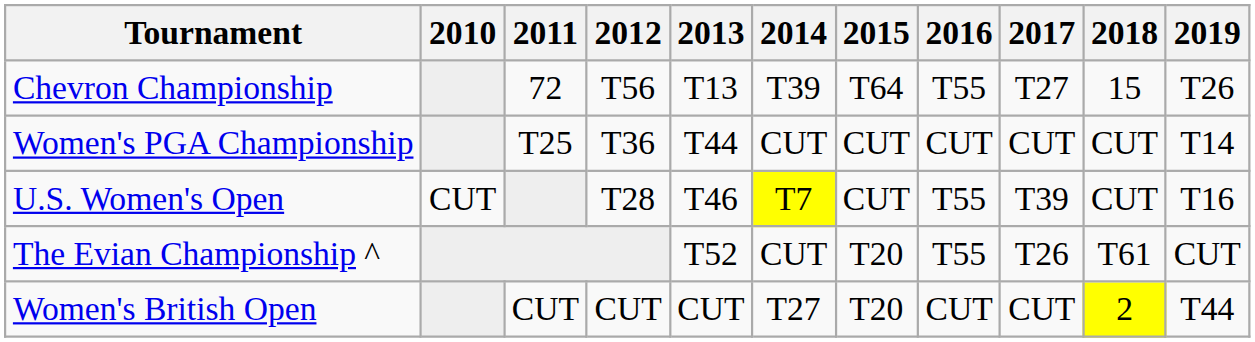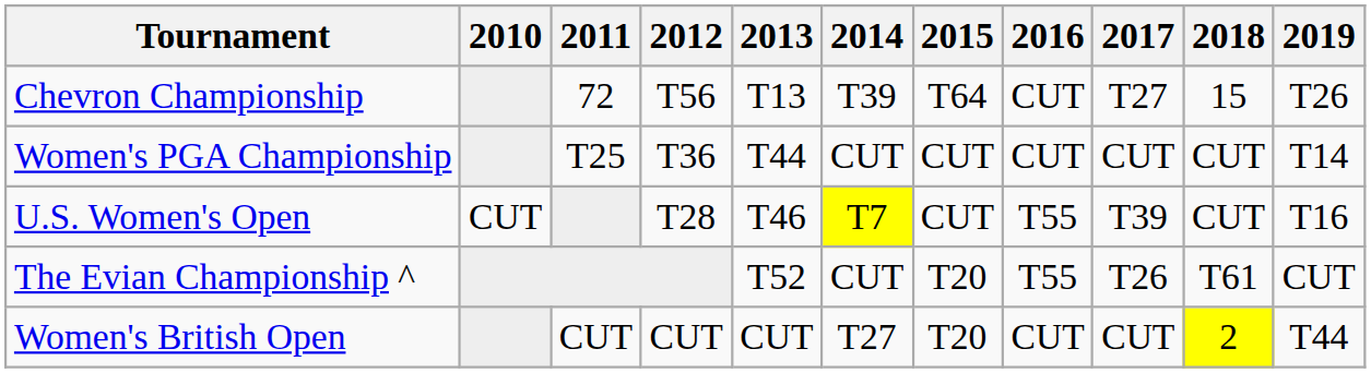 <table class="wikitable" style="font-size:95%;text-align:center;">
 <tr>
 <th>Tournament</th>
 <th>2010</th>
 <th>2011</th>
 <th>2012</th>
 <th>2013</th>
 <th>2014</th>
 <th>2015</th>
 <th>2016</th>
 <th>2017</th>
 <th>2018</th>
 <th>2019</th>
 </tr>
 <tr>
 <td align=left><a href='#'>Chevron Championship</a></td>
 <td style="background:#eeeeee;"></td>
 <td>72</td>
 <td>T56</td>
 <td>T13</td>
 <td>T39</td>
 <td>T64</td>
-<td>T55</td>
+<td>CUT</td>
 <td>T27</td>
 <td>15</td>
 <td>T26</td>
 </tr>
 <tr>
 <td align=left><a href='#'>Women's PGA Championship</a></td>
 <td style="background:#eeeeee;"></td>
 <td>T25</td>
 <td>T36</td>
 <td>T44</td>
 <td>CUT</td>
 <td>CUT</td>
 <td>CUT</td>
 <td>CUT</td>
 <td>CUT</td>
 <td>T14</td>
 </tr>
 <tr>
 <td align=left><a href='#'>U.S. Women's Open</a></td>
 <td>CUT</td>
 <td style="background:#eeeeee;"></td>
 <td>T28</td>
 <td>T46</td>
 <td style="background:yellow;">T7</td>
 <td>CUT</td>
 <td>T55</td>
 <td>T39</td>
 <td>CUT</td>
 <td>T16</td>
 </tr>
 <tr>
 <td align=left><a href='#'>The Evian Championship</a> ^</td>
 <td style="background:#eeeeee;" colspan=3></td>
 <td>T52</td>
 <td>CUT</td>
 <td>T20</td>
 <td>T55</td>
 <td>T26</td>
 <td>T61</td>
 <td>CUT</td>
 </tr>
 <tr>
 <td align=left><a href='#'>Women's British Open</a></td>
 <td style="background:#eeeeee;"></td>
 <td>CUT</td>
 <td>CUT</td>
 <td>CUT</td>
 <td>T27</td>
 <td>T20</td>
 <td>CUT</td>
 <td>CUT</td>
 <td style="background:yellow;">2</td>
 <td>T44</td>
 </tr>
 </table>
